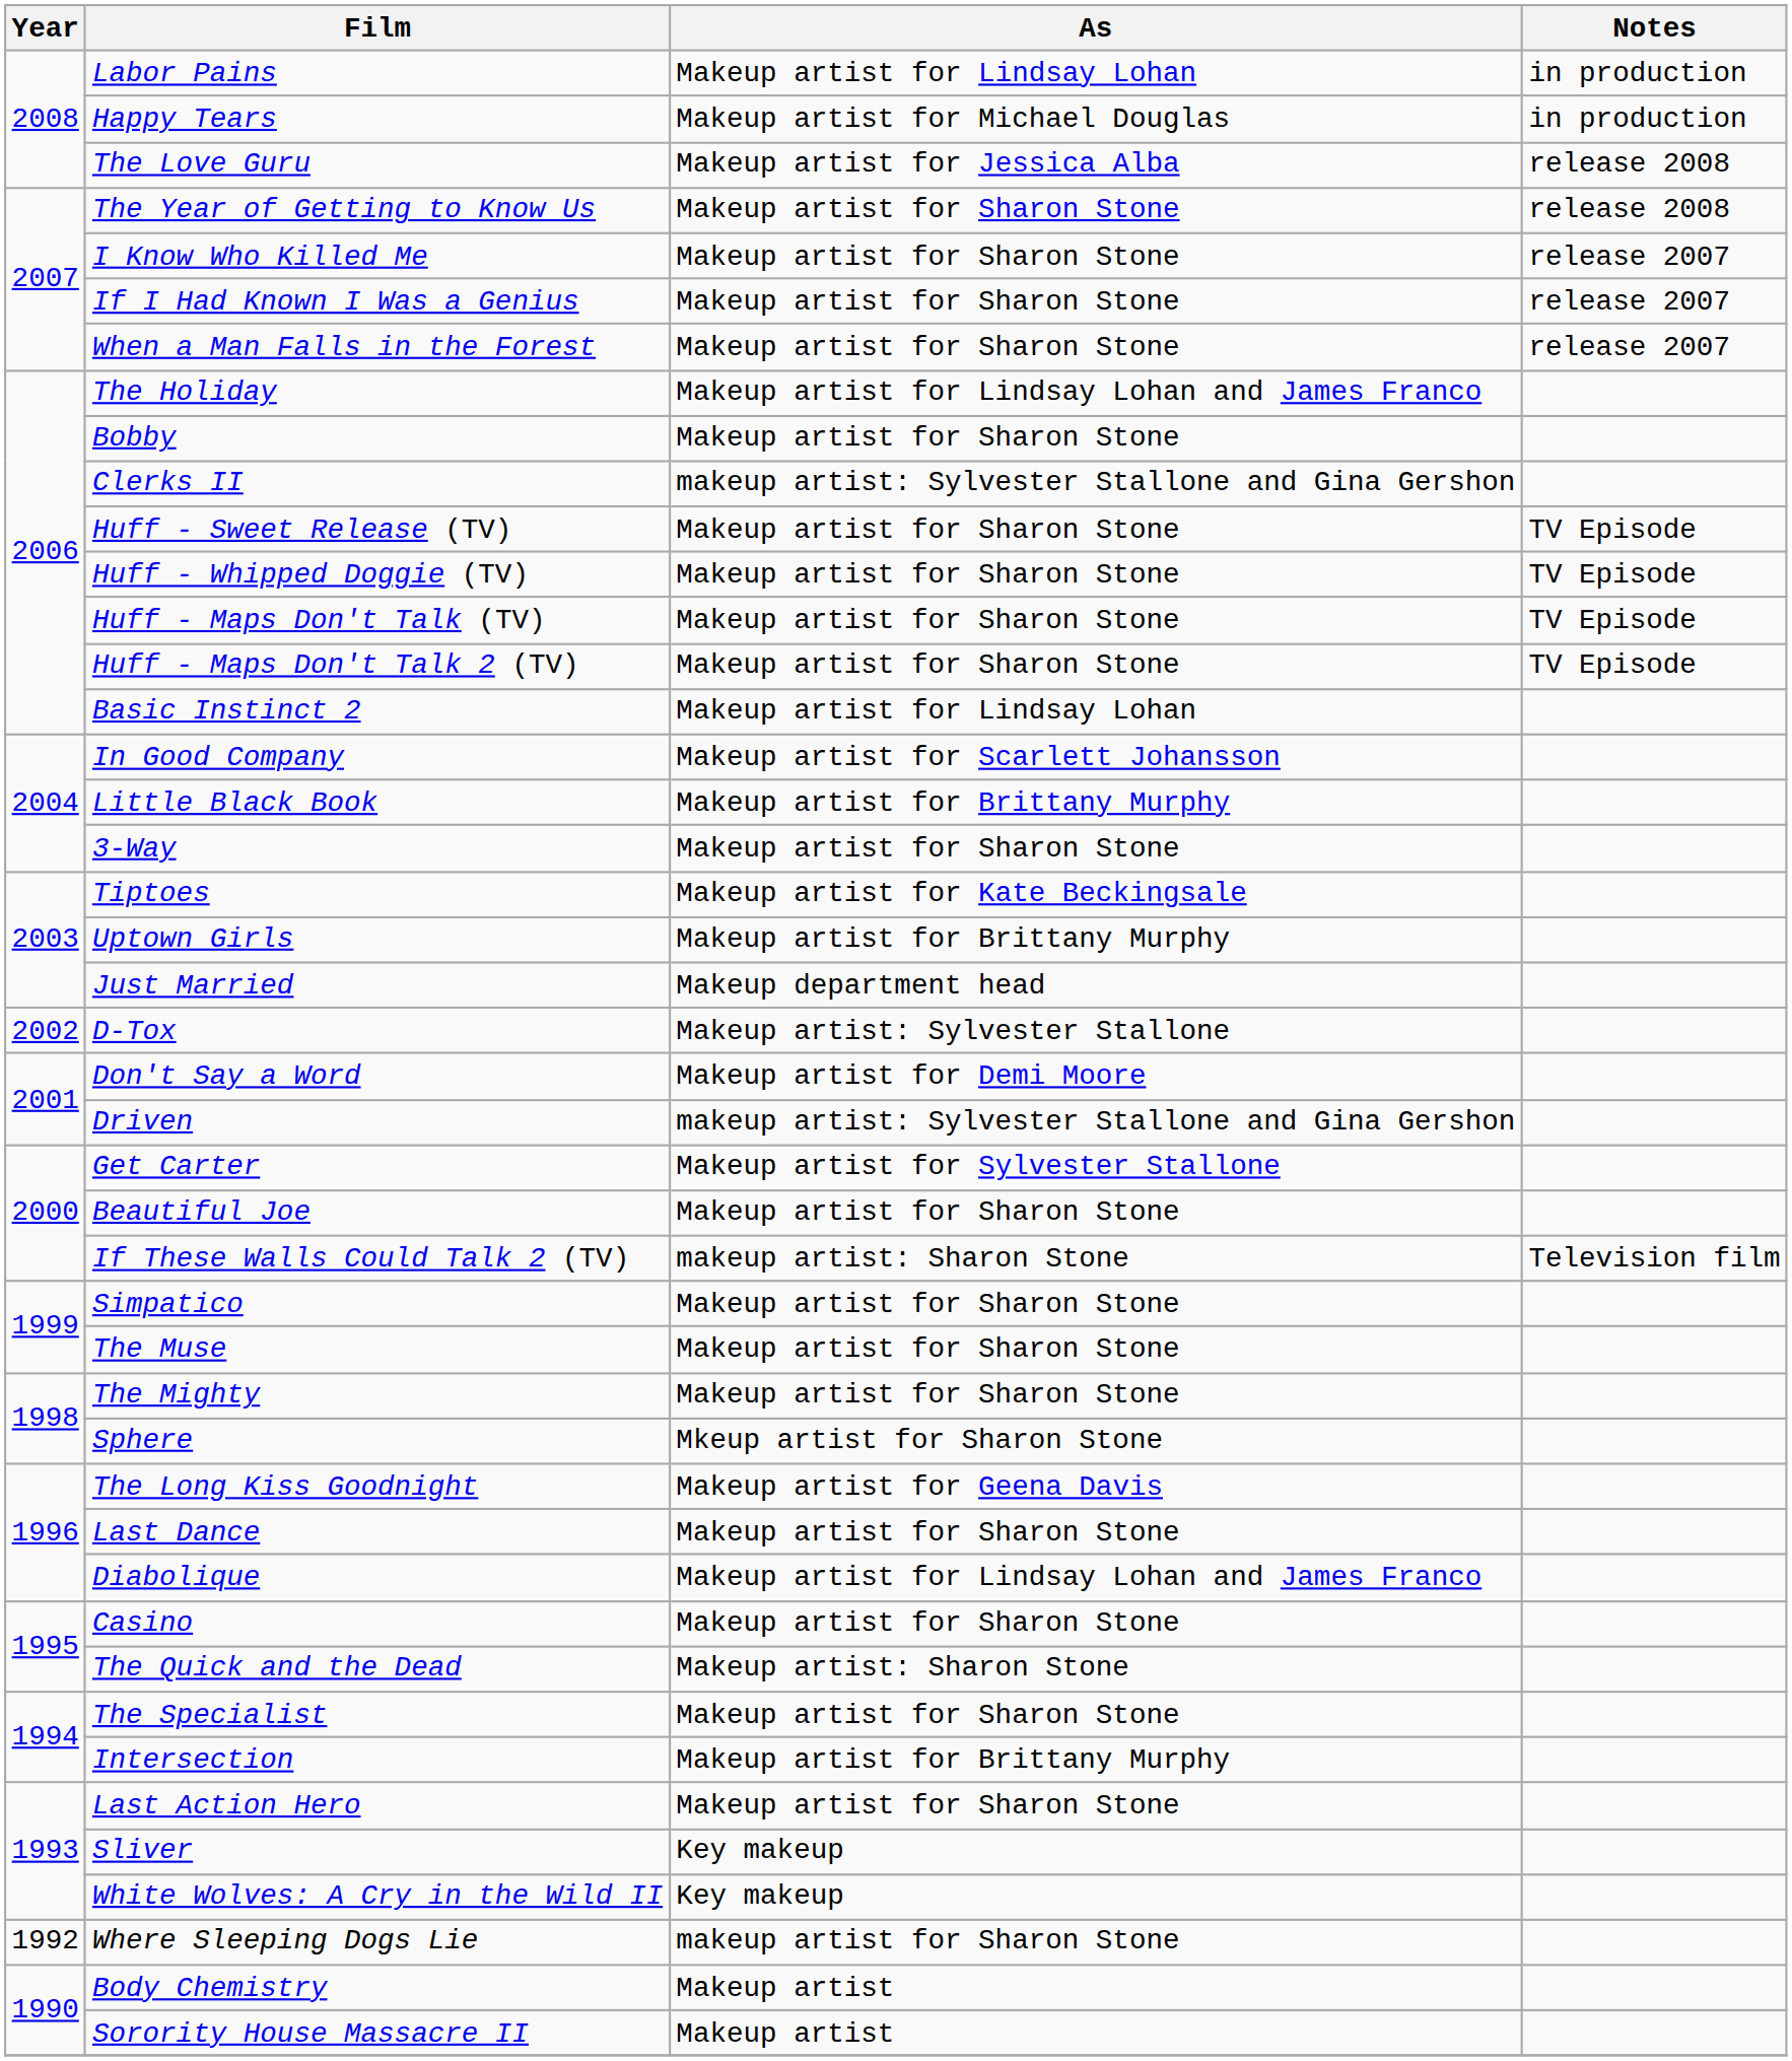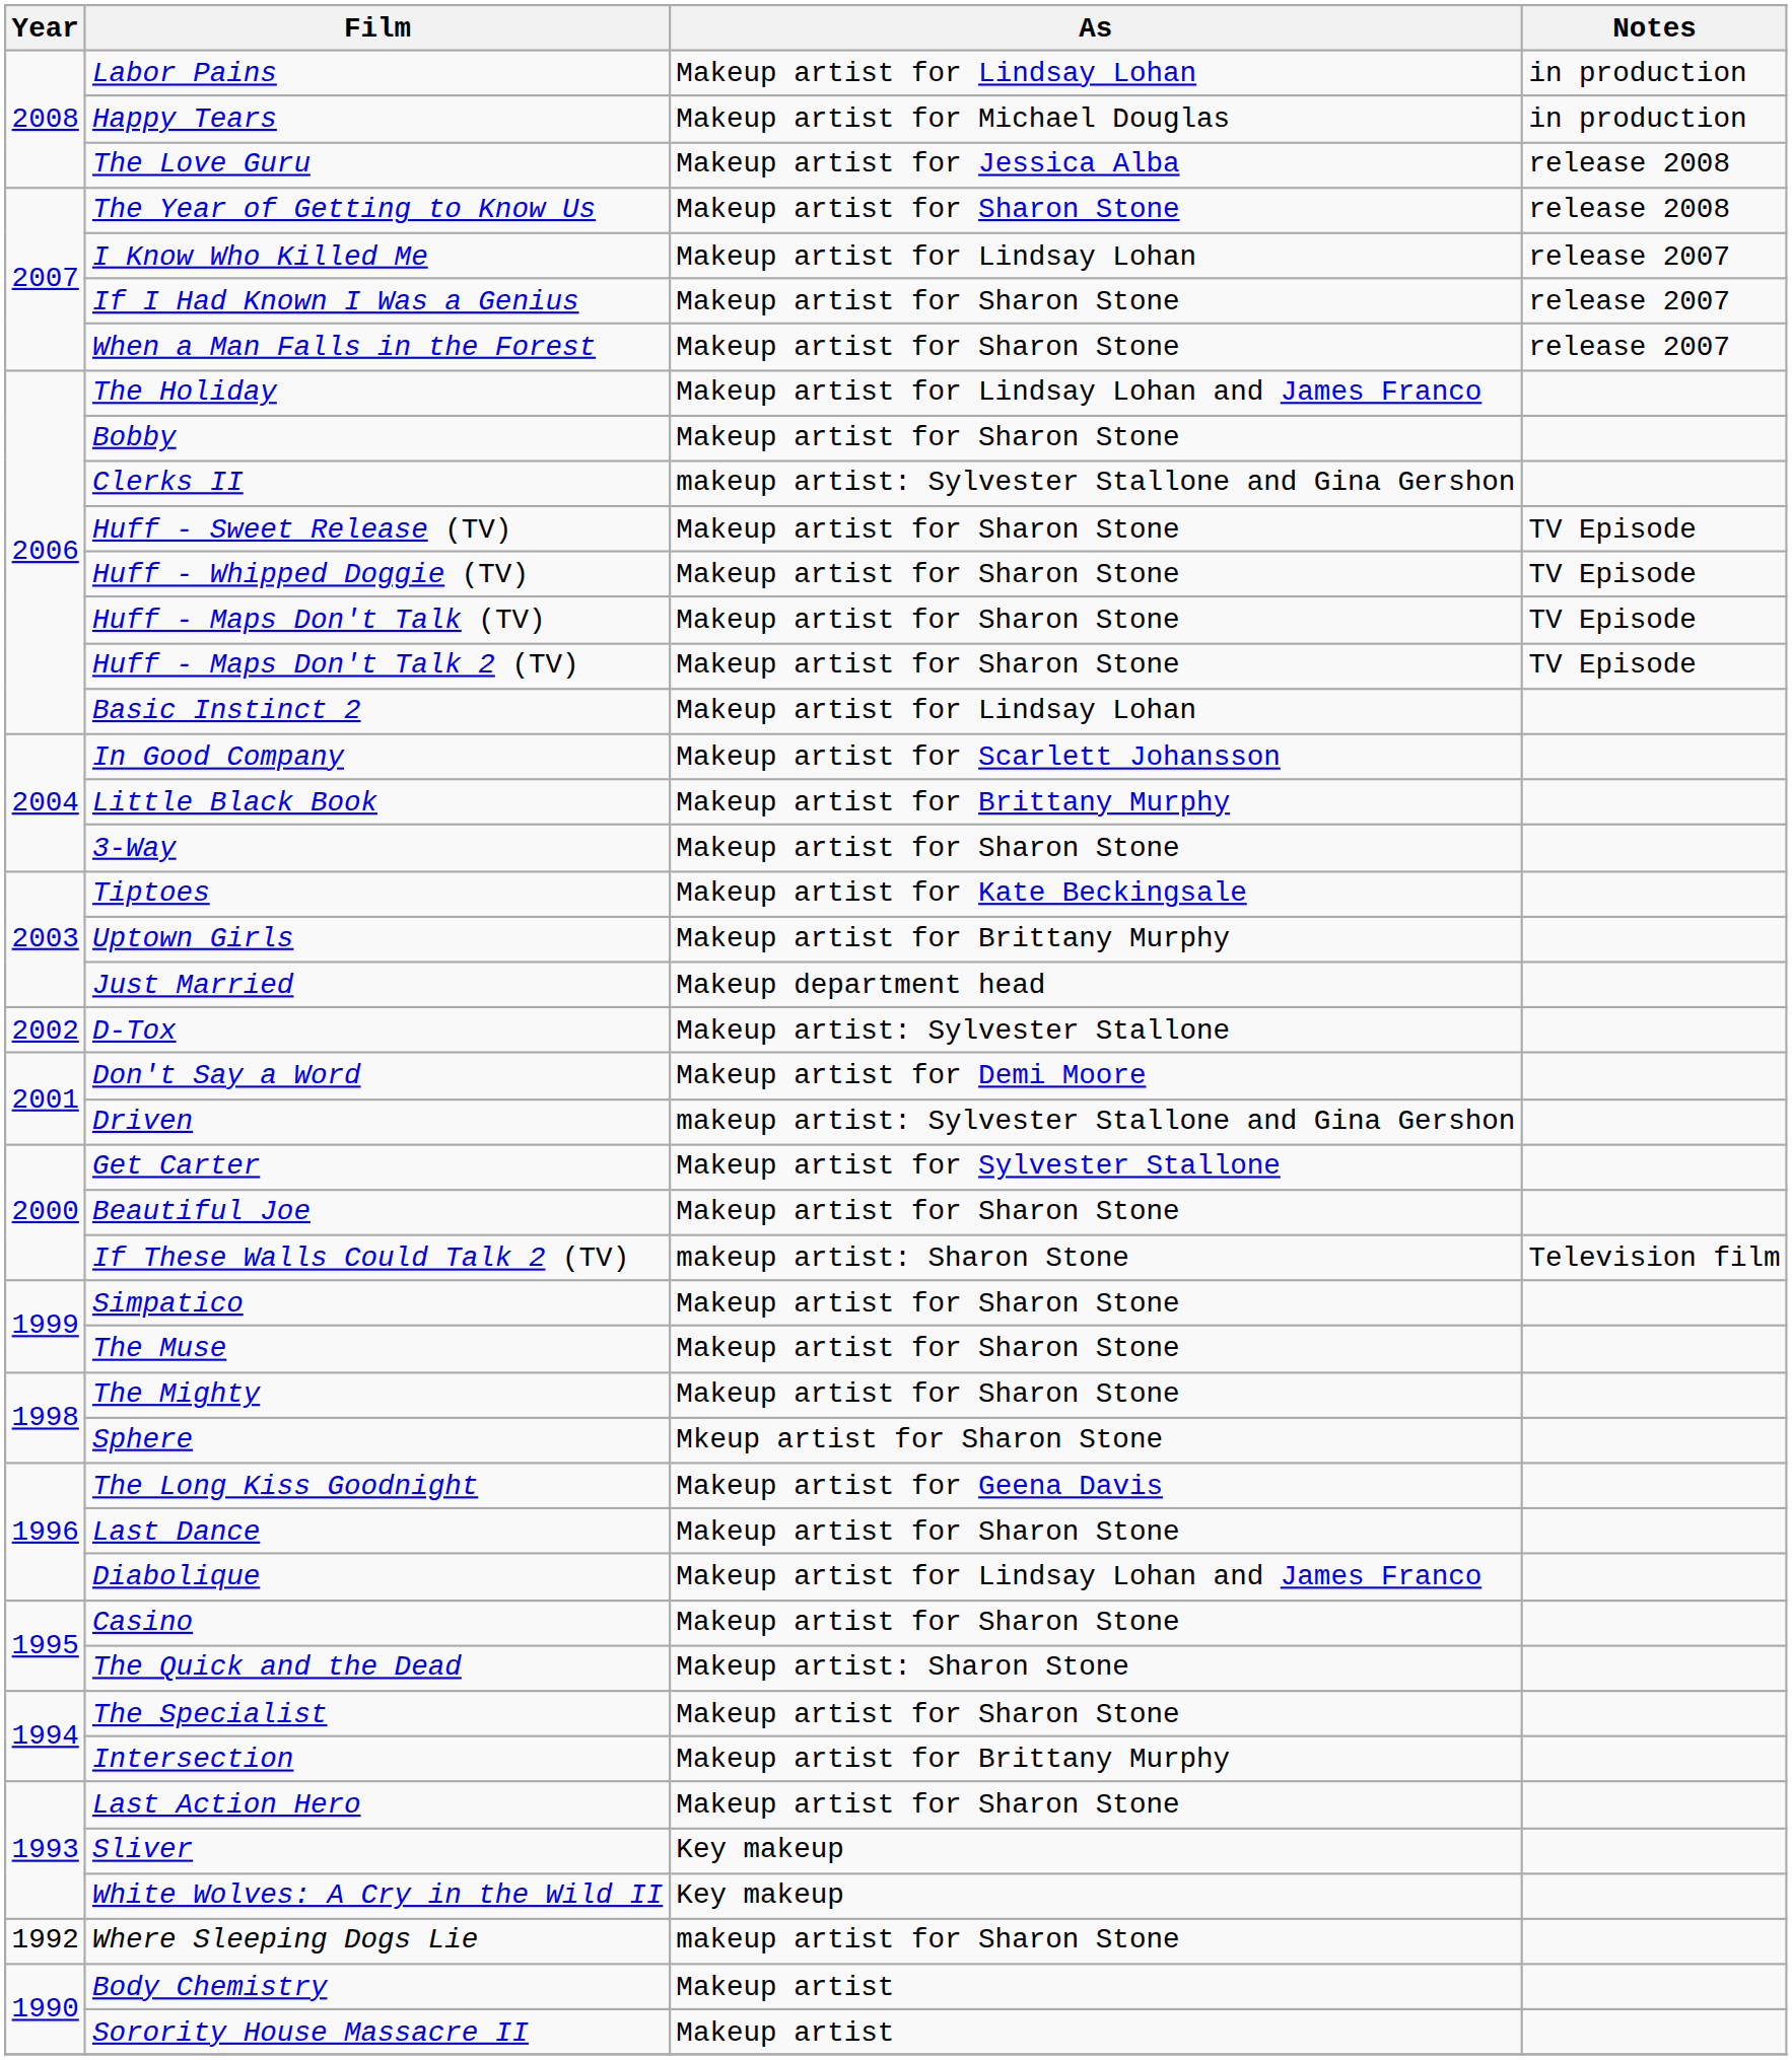 <table class="wikitable">
 <tr>
 <th>Year</th>
 <th>Film</th>
 <th>As</th>
 <th>Notes</th>
 </tr>
 <tr>
 <td rowspan="3"><a href='#'>2008</a></td>
 <td><em><a href='#'>Labor Pains</a></em></td>
 <td>Makeup artist for <a href='#'>Lindsay Lohan</a></td>
 <td>in production</td>
 </tr>
 <tr>
 <td><em><a href='#'>Happy Tears</a></em></td>
 <td>Makeup artist for Michael Douglas</td>
 <td>in production</td>
 </tr>
 <tr>
 <td><em><a href='#'>The Love Guru</a></em></td>
 <td>Makeup artist for <a href='#'>Jessica Alba</a></td>
 <td>release 2008</td>
 </tr>
 <tr>
 <td rowspan="4"><a href='#'>2007</a></td>
 <td><em><a href='#'>The Year of Getting to Know Us</a></em></td>
 <td>Makeup artist for <a href='#'>Sharon Stone</a></td>
 <td>release 2008</td>
 </tr>
 <tr>
 <td><em><a href='#'>I Know Who Killed Me</a></em></td>
-<td>Makeup artist for Sharon Stone</td>
+<td>Makeup artist for Lindsay Lohan</td>
 <td>release 2007</td>
 </tr>
 <tr>
 <td><em><a href='#'>If I Had Known I Was a Genius</a></em></td>
 <td>Makeup artist for Sharon Stone</td>
 <td>release 2007</td>
 </tr>
 <tr>
 <td><em><a href='#'>When a Man Falls in the Forest</a></em></td>
 <td>Makeup artist for Sharon Stone</td>
 <td>release 2007</td>
 </tr>
 <tr>
 <td rowspan="8"><a href='#'>2006</a></td>
 <td><em><a href='#'>The Holiday</a></em></td>
 <td>Makeup artist for Lindsay Lohan and <a href='#'>James Franco</a></td>
 <td></td>
 </tr>
 <tr>
 <td><em><a href='#'>Bobby</a></em></td>
 <td>Makeup artist for Sharon Stone</td>
 <td></td>
 </tr>
 <tr>
 <td><em><a href='#'>Clerks II</a></em></td>
 <td>makeup artist: Sylvester Stallone and Gina Gershon</td>
 <td></td>
 </tr>
 <tr>
 <td><em><a href='#'>Huff - Sweet Release</a></em> (TV)</td>
 <td>Makeup artist for Sharon Stone</td>
 <td>TV Episode</td>
 </tr>
 <tr>
 <td><em><a href='#'>Huff - Whipped Doggie</a></em> (TV)</td>
 <td>Makeup artist for Sharon Stone</td>
 <td>TV Episode</td>
 </tr>
 <tr>
 <td><em><a href='#'>Huff - Maps Don't Talk</a></em> (TV)</td>
 <td>Makeup artist for Sharon Stone</td>
 <td>TV Episode</td>
 </tr>
 <tr>
 <td><em><a href='#'>Huff - Maps Don't Talk 2</a></em> (TV)</td>
 <td>Makeup artist for Sharon Stone</td>
 <td>TV Episode</td>
 </tr>
 <tr>
 <td><em><a href='#'>Basic Instinct 2</a></em></td>
 <td>Makeup artist for Lindsay Lohan</td>
 <td></td>
 </tr>
 <tr>
 <td rowspan="3"><a href='#'>2004</a></td>
 <td><em><a href='#'>In Good Company</a></em></td>
 <td>Makeup artist for <a href='#'>Scarlett Johansson</a></td>
 <td></td>
 </tr>
 <tr>
 <td><em><a href='#'>Little Black Book</a></em></td>
 <td>Makeup artist for <a href='#'>Brittany Murphy</a></td>
 <td></td>
 </tr>
 <tr>
 <td><em><a href='#'>3-Way</a></em></td>
 <td>Makeup artist for Sharon Stone</td>
 <td></td>
 </tr>
 <tr>
 <td rowspan="3"><a href='#'>2003</a></td>
 <td><em><a href='#'>Tiptoes</a></em></td>
 <td>Makeup artist for <a href='#'>Kate Beckingsale</a></td>
 <td></td>
 </tr>
 <tr>
 <td><em><a href='#'>Uptown Girls</a></em></td>
 <td>Makeup artist for Brittany Murphy</td>
 <td></td>
 </tr>
 <tr>
 <td><em><a href='#'>Just Married</a></em></td>
 <td>Makeup department head</td>
 <td></td>
 </tr>
 <tr>
 <td><a href='#'>2002</a></td>
 <td><em><a href='#'>D-Tox</a></em></td>
 <td>Makeup artist: Sylvester Stallone</td>
 <td></td>
 </tr>
 <tr>
 <td rowspan="2"><a href='#'>2001</a></td>
 <td><em><a href='#'>Don't Say a Word</a></em></td>
 <td>Makeup artist for <a href='#'>Demi Moore</a></td>
 <td></td>
 </tr>
 <tr>
 <td><em><a href='#'>Driven</a></em></td>
 <td>makeup artist: Sylvester Stallone and Gina Gershon</td>
 <td></td>
 </tr>
 <tr>
 <td rowspan="3"><a href='#'>2000</a></td>
 <td><em><a href='#'>Get Carter</a></em></td>
 <td>Makeup artist for <a href='#'>Sylvester Stallone</a></td>
 <td></td>
 </tr>
 <tr>
 <td><em><a href='#'>Beautiful Joe</a></em></td>
 <td>Makeup artist for Sharon Stone</td>
 <td></td>
 </tr>
 <tr>
 <td><em><a href='#'>If These Walls Could Talk 2</a></em> (TV)</td>
 <td>makeup artist: Sharon Stone</td>
 <td>Television film</td>
 </tr>
 <tr>
 <td rowspan="2"><a href='#'>1999</a></td>
 <td><em><a href='#'>Simpatico</a></em></td>
 <td>Makeup artist for Sharon Stone</td>
 <td></td>
 </tr>
 <tr>
 <td><em><a href='#'>The Muse</a></em></td>
 <td>Makeup artist for Sharon Stone</td>
 <td></td>
 </tr>
 <tr>
 <td rowspan="2"><a href='#'>1998</a></td>
 <td><em><a href='#'>The Mighty</a></em></td>
 <td>Makeup artist for Sharon Stone</td>
 <td></td>
 </tr>
 <tr>
 <td><em><a href='#'>Sphere</a></em></td>
 <td>Mkeup artist for Sharon Stone</td>
 <td></td>
 </tr>
 <tr>
 <td rowspan="3"><a href='#'>1996</a></td>
 <td><em><a href='#'>The Long Kiss Goodnight</a></em></td>
 <td>Makeup artist for <a href='#'>Geena Davis</a></td>
 <td></td>
 </tr>
 <tr>
 <td><em><a href='#'>Last Dance</a></em></td>
 <td>Makeup artist for Sharon Stone</td>
 <td></td>
 </tr>
 <tr>
 <td><em><a href='#'>Diabolique</a></em></td>
 <td>Makeup artist for Lindsay Lohan and <a href='#'>James Franco</a></td>
 <td></td>
 </tr>
 <tr>
 <td rowspan="2"><a href='#'>1995</a></td>
 <td><em><a href='#'>Casino</a></em></td>
 <td>Makeup artist for Sharon Stone</td>
 <td></td>
 </tr>
 <tr>
 <td><em><a href='#'>The Quick and the Dead</a></em></td>
 <td>Makeup artist: Sharon Stone</td>
 <td></td>
 </tr>
 <tr>
 <td rowspan="2"><a href='#'>1994</a></td>
 <td><em><a href='#'>The Specialist</a></em></td>
 <td>Makeup artist for Sharon Stone</td>
 <td></td>
 </tr>
 <tr>
 <td><em><a href='#'>Intersection</a></em></td>
 <td>Makeup artist for Brittany Murphy</td>
 <td></td>
 </tr>
 <tr>
 <td rowspan="3"><a href='#'>1993</a></td>
 <td><em><a href='#'>Last Action Hero</a></em></td>
 <td>Makeup artist for Sharon Stone</td>
 <td></td>
 </tr>
 <tr>
 <td><em><a href='#'>Sliver</a></em></td>
 <td>Key makeup</td>
 <td></td>
 </tr>
 <tr>
 <td><em><a href='#'>White Wolves: A Cry in the Wild II</a></em></td>
 <td>Key makeup</td>
 <td></td>
 </tr>
 <tr>
 <td>1992</td>
 <td><em>Where Sleeping Dogs Lie</em></td>
 <td>makeup artist for Sharon Stone</td>
 <td></td>
 </tr>
 <tr>
 <td rowspan="2"><a href='#'>1990</a></td>
 <td><em><a href='#'>Body Chemistry</a></em></td>
 <td>Makeup artist</td>
 <td></td>
 </tr>
 <tr>
 <td><em><a href='#'>Sorority House Massacre II</a></em></td>
 <td>Makeup artist</td>
 <td></td>
 </tr>
 <tr>
 </tr>
 </table>
